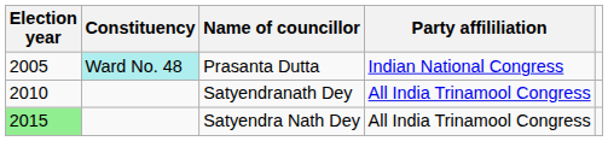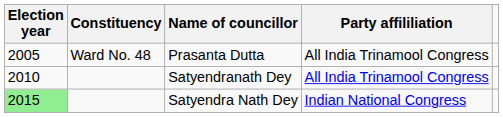 <table class="wikitable"ìÍĦĤĠčw>
 <tr>
 <th>Election<br> year</th>
 <th>Constituency</th>
 <th>Name of councillor</th>
 <th>Party affililiation</th>
 </tr>
 <tr>
 <td>2005</td>
-<td style="background: paleturquoise;">Ward No. 48</td>
+<td>Ward No. 48</td>
 <td>Prasanta Dutta</td>
-<td><a href='#'>Indian National Congress</a></td>
+<td>All India Trinamool Congress</td>
 <td></td>
 </tr>
 <tr>
 <td>2010</td>
 <td></td>
 <td>Satyendranath Dey</td>
 <td><a href='#'>All India Trinamool Congress</a></td>
 <td></td>
 </tr>
 <tr>
 <td style="background: lightgreen;">2015</td>
 <td></td>
 <td>Satyendra Nath Dey</td>
-<td>All India Trinamool Congress</td>
+<td><a href='#'>Indian National Congress</a></td>
 <td></td>
 </tr>
 </table>
